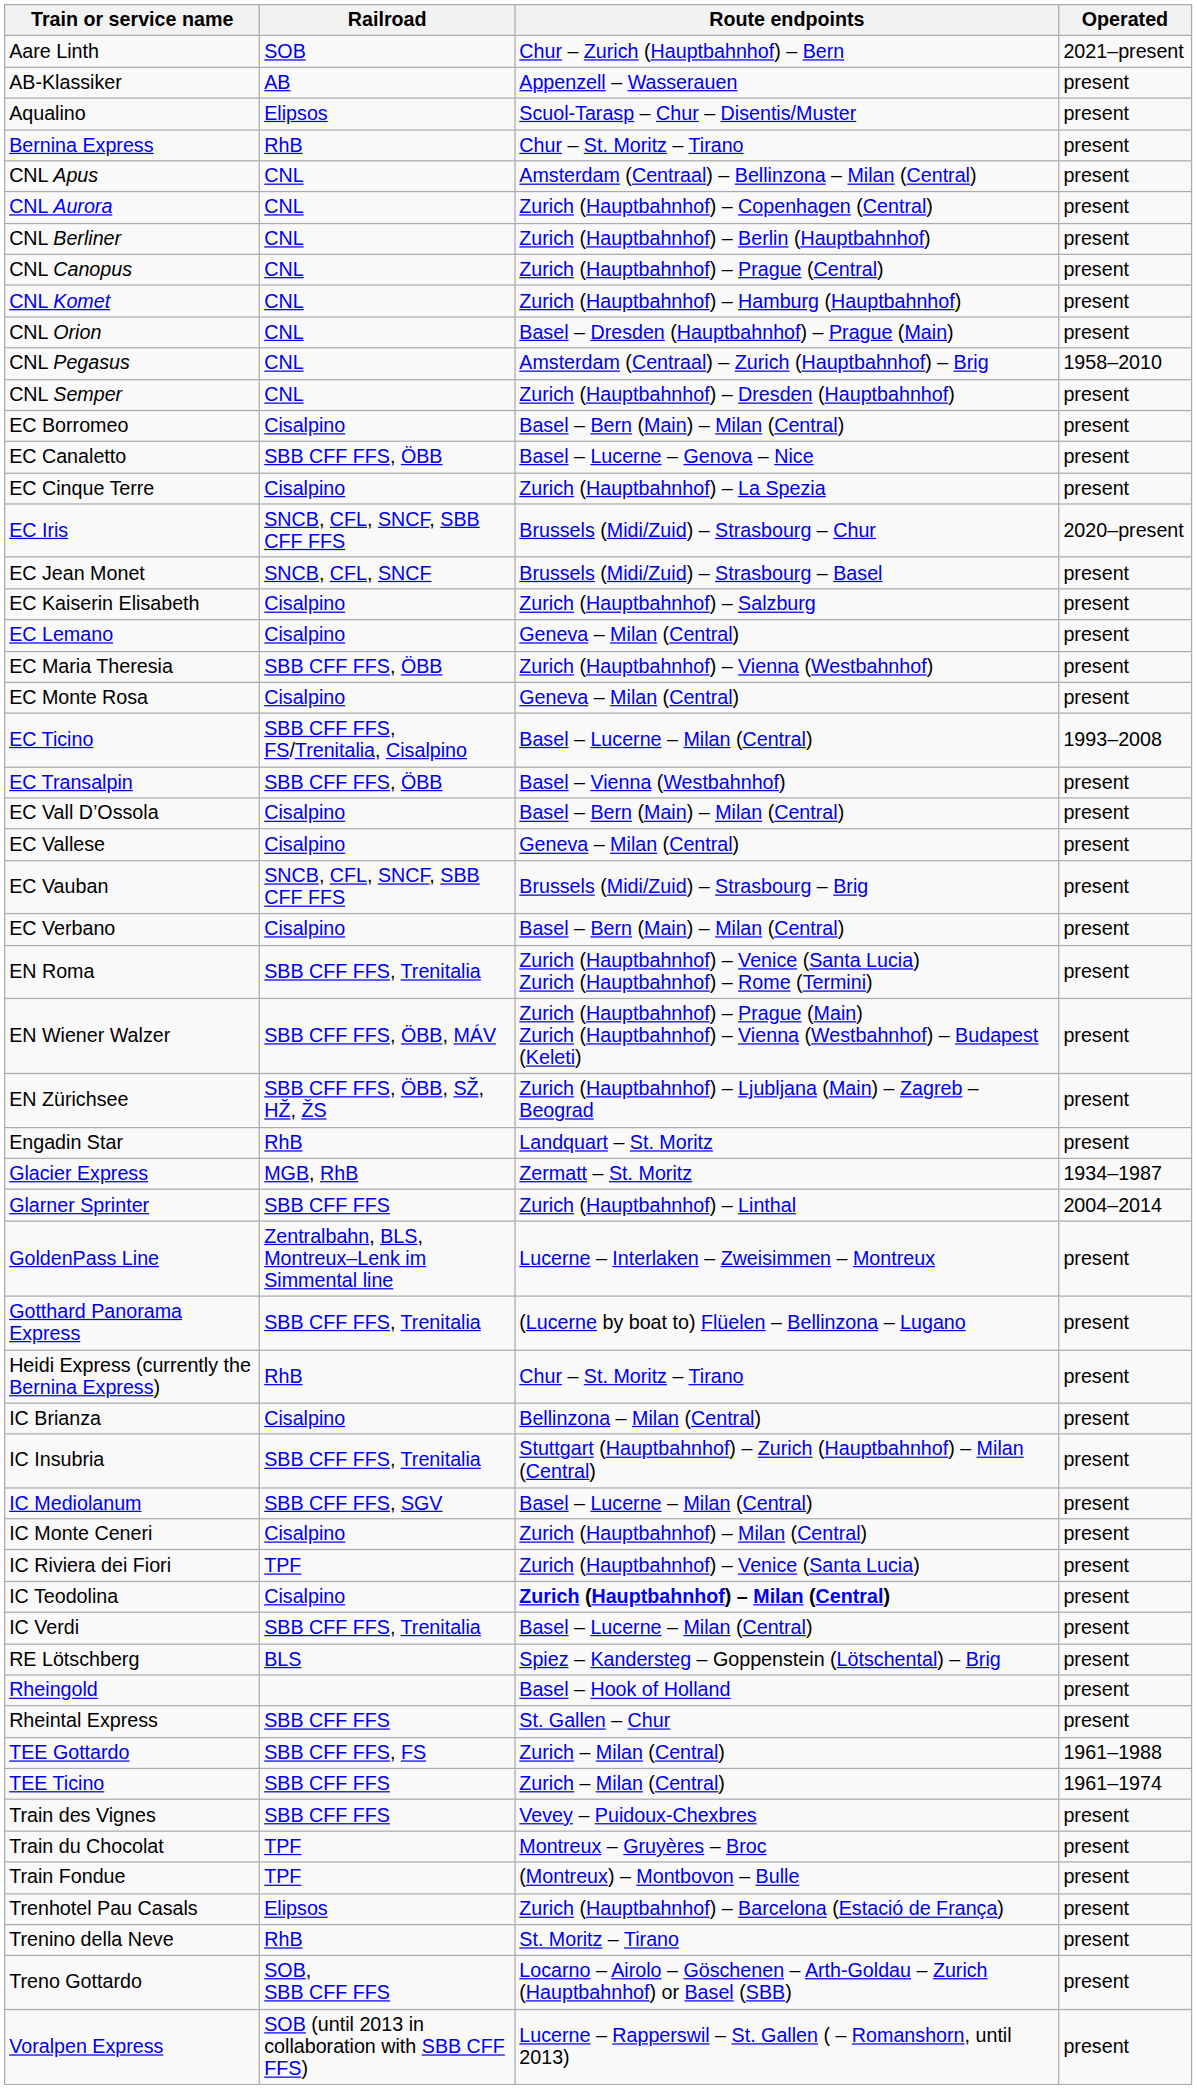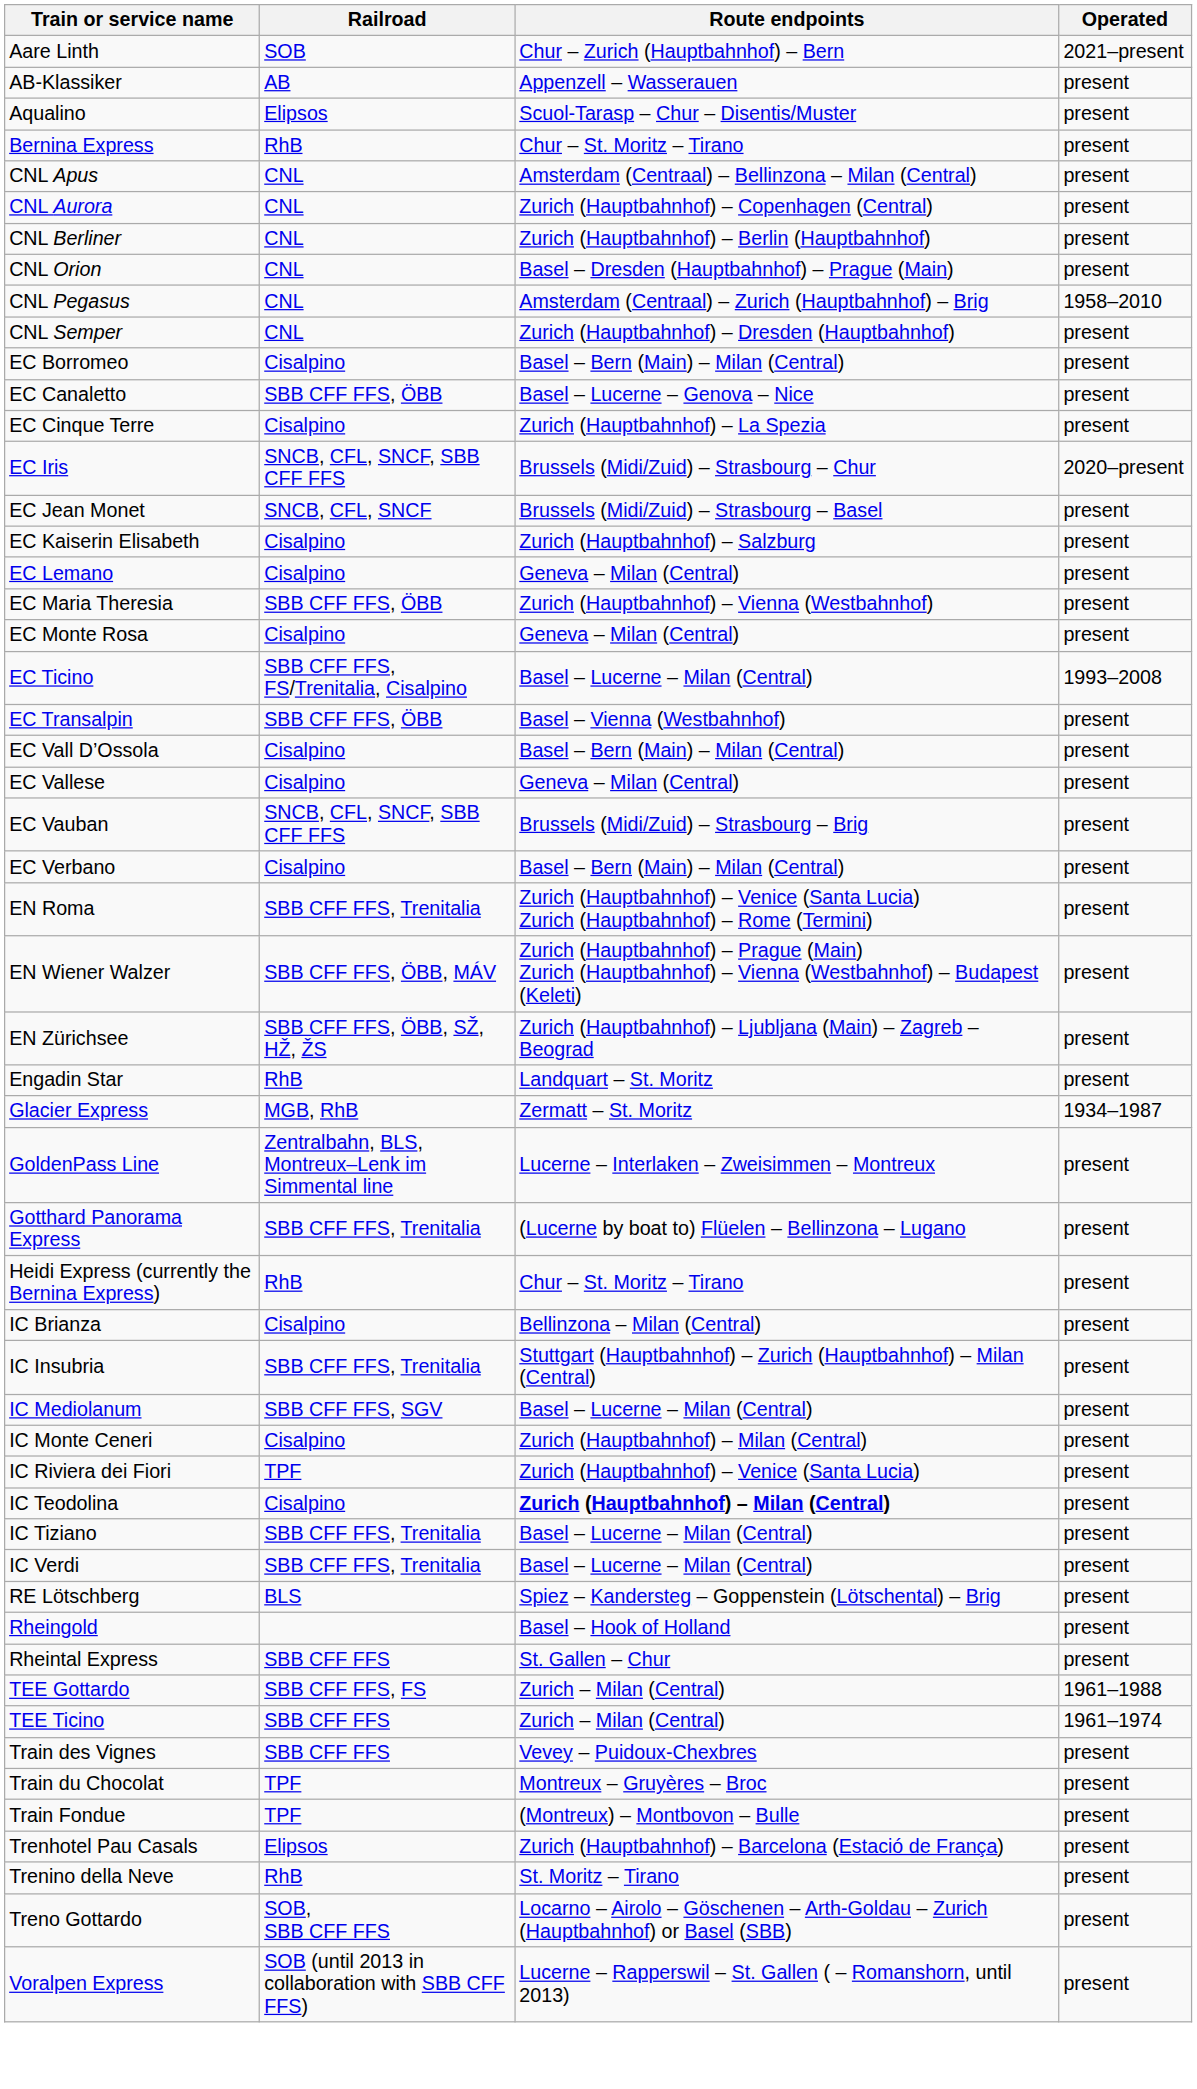 <table class="wikitable">
 <tr>
 <th style="width:200px;">Train or service name</th>
 <th width=200>Railroad</th>
 <th style="width:435px;">Route endpoints</th>
 <th style="width:100px;">Operated</th>
 </tr>
 <tr>
 <td>Aare Linth</td>
 <td><a href='#'>SOB</a></td>
 <td><a href='#'>Chur</a> – <a href='#'>Zurich</a> (<a href='#'>Hauptbahnhof</a>) – <a href='#'>Bern</a></td>
 <td>2021–present</td>
 </tr>
 <tr>
 <td>AB-Klassiker</td>
 <td><a href='#'>AB</a></td>
 <td><a href='#'>Appenzell</a> – <a href='#'>Wasserauen</a></td>
 <td>present</td>
 </tr>
 <tr>
 <td>Aqualino</td>
 <td><a href='#'>Elipsos</a></td>
 <td><a href='#'>Scuol-Tarasp</a> – <a href='#'>Chur</a> – <a href='#'>Disentis/Muster</a></td>
 <td>present</td>
 </tr>
 <tr>
 <td><a href='#'>Bernina Express</a></td>
 <td><a href='#'>RhB</a></td>
 <td><a href='#'>Chur</a> – <a href='#'>St. Moritz</a> – <a href='#'>Tirano</a></td>
 <td>present</td>
 </tr>
 <tr>
 <td>CNL <em>Apus</em></td>
 <td><a href='#'>CNL</a></td>
 <td><a href='#'>Amsterdam</a> (<a href='#'>Centraal</a>) – <a href='#'>Bellinzona</a> – <a href='#'>Milan</a> (<a href='#'>Central</a>)</td>
 <td>present</td>
 </tr>
 <tr>
 <td><a href='#'>CNL <em>Aurora</em></a></td>
 <td><a href='#'>CNL</a></td>
 <td><a href='#'>Zurich</a> (<a href='#'>Hauptbahnhof</a>) – <a href='#'>Copenhagen</a> (<a href='#'>Central</a>)</td>
 <td>present</td>
 </tr>
 <tr>
 <td>CNL <em>Berliner</em></td>
 <td><a href='#'>CNL</a></td>
 <td><a href='#'>Zurich</a> (<a href='#'>Hauptbahnhof</a>) – <a href='#'>Berlin</a> (<a href='#'>Hauptbahnhof</a>)</td>
-<td>present</td>
-</tr>
-<tr>
-<td>CNL <em>Canopus</em></td>
-<td><a href='#'>CNL</a></td>
-<td><a href='#'>Zurich</a> (<a href='#'>Hauptbahnhof</a>) – <a href='#'>Prague</a> (<a href='#'>Central</a>)</td>
-<td>present</td>
-</tr>
-<tr>
-<td><a href='#'>CNL <em>Komet</em></a></td>
-<td><a href='#'>CNL</a></td>
-<td><a href='#'>Zurich</a> (<a href='#'>Hauptbahnhof</a>) – <a href='#'>Hamburg</a> (<a href='#'>Hauptbahnhof</a>)</td>
 <td>present</td>
 </tr>
 <tr>
 <td>CNL <em>Orion</em></td>
 <td><a href='#'>CNL</a></td>
 <td><a href='#'>Basel</a> – <a href='#'>Dresden</a> (<a href='#'>Hauptbahnhof</a>) – <a href='#'>Prague</a> (<a href='#'>Main</a>)</td>
 <td>present</td>
 </tr>
 <tr>
 <td>CNL <em>Pegasus</em></td>
 <td><a href='#'>CNL</a></td>
 <td><a href='#'>Amsterdam</a> (<a href='#'>Centraal</a>) – <a href='#'>Zurich</a> (<a href='#'>Hauptbahnhof</a>) – <a href='#'>Brig</a></td>
 <td>1958–2010</td>
 </tr>
 <tr>
 <td>CNL <em>Semper</em></td>
 <td><a href='#'>CNL</a></td>
 <td><a href='#'>Zurich</a> (<a href='#'>Hauptbahnhof</a>) – <a href='#'>Dresden</a> (<a href='#'>Hauptbahnhof</a>)</td>
 <td>present</td>
 </tr>
 <tr>
 <td>EC Borromeo</td>
 <td><a href='#'>Cisalpino</a></td>
 <td><a href='#'>Basel</a> – <a href='#'>Bern</a> (<a href='#'>Main</a>) – <a href='#'>Milan</a> (<a href='#'>Central</a>)</td>
 <td>present</td>
 </tr>
 <tr>
 <td>EC Canaletto</td>
 <td><a href='#'>SBB CFF FFS</a>, <a href='#'>ÖBB</a></td>
 <td><a href='#'>Basel</a> – <a href='#'>Lucerne</a> – <a href='#'>Genova</a> – <a href='#'>Nice</a></td>
 <td>present</td>
 </tr>
 <tr>
 <td>EC Cinque Terre</td>
 <td><a href='#'>Cisalpino</a></td>
 <td><a href='#'>Zurich</a> (<a href='#'>Hauptbahnhof</a>) – <a href='#'>La Spezia</a></td>
 <td>present</td>
 </tr>
 <tr>
 <td><a href='#'>EC Iris</a></td>
 <td><a href='#'>SNCB</a>, <a href='#'>CFL</a>, <a href='#'>SNCF</a>, <a href='#'>SBB CFF FFS</a></td>
 <td><a href='#'>Brussels</a> (<a href='#'>Midi/Zuid</a>) – <a href='#'>Strasbourg</a> – <a href='#'>Chur</a></td>
 <td>2020–present</td>
 </tr>
 <tr>
 <td>EC Jean Monet</td>
 <td><a href='#'>SNCB</a>, <a href='#'>CFL</a>, <a href='#'>SNCF</a></td>
 <td><a href='#'>Brussels</a> (<a href='#'>Midi/Zuid</a>) – <a href='#'>Strasbourg</a> – <a href='#'>Basel</a></td>
 <td>present</td>
 </tr>
 <tr>
 <td>EC Kaiserin Elisabeth</td>
 <td><a href='#'>Cisalpino</a></td>
 <td><a href='#'>Zurich</a> (<a href='#'>Hauptbahnhof</a>) – <a href='#'>Salzburg</a></td>
 <td>present</td>
 </tr>
 <tr>
 <td><a href='#'>EC Lemano</a></td>
 <td><a href='#'>Cisalpino</a></td>
 <td><a href='#'>Geneva</a> – <a href='#'>Milan</a> (<a href='#'>Central</a>)</td>
 <td>present</td>
 </tr>
 <tr>
 <td>EC Maria Theresia</td>
 <td><a href='#'>SBB CFF FFS</a>, <a href='#'>ÖBB</a></td>
 <td><a href='#'>Zurich</a> (<a href='#'>Hauptbahnhof</a>) – <a href='#'>Vienna</a> (<a href='#'>Westbahnhof</a>)</td>
 <td>present</td>
 </tr>
 <tr>
 <td>EC Monte Rosa</td>
 <td><a href='#'>Cisalpino</a></td>
 <td><a href='#'>Geneva</a> – <a href='#'>Milan</a> (<a href='#'>Central</a>)</td>
 <td>present</td>
 </tr>
 <tr>
 <td><a href='#'>EC Ticino</a></td>
 <td><a href='#'>SBB CFF FFS</a>, <a href='#'>FS</a>/<a href='#'>Trenitalia</a>, <a href='#'>Cisalpino</a></td>
 <td><a href='#'>Basel</a> – <a href='#'>Lucerne</a> – <a href='#'>Milan</a> (<a href='#'>Central</a>)</td>
 <td>1993–2008</td>
 </tr>
 <tr>
 <td><a href='#'>EC Transalpin</a></td>
 <td><a href='#'>SBB CFF FFS</a>, <a href='#'>ÖBB</a></td>
 <td><a href='#'>Basel</a> – <a href='#'>Vienna</a> (<a href='#'>Westbahnhof</a>)</td>
 <td>present</td>
 </tr>
 <tr>
 <td>EC Vall D’Ossola</td>
 <td><a href='#'>Cisalpino</a></td>
 <td><a href='#'>Basel</a> – <a href='#'>Bern</a> (<a href='#'>Main</a>) – <a href='#'>Milan</a> (<a href='#'>Central</a>)</td>
 <td>present</td>
 </tr>
 <tr>
 <td>EC Vallese</td>
 <td><a href='#'>Cisalpino</a></td>
 <td><a href='#'>Geneva</a> – <a href='#'>Milan</a> (<a href='#'>Central</a>)</td>
 <td>present</td>
 </tr>
 <tr>
 <td>EC Vauban</td>
 <td><a href='#'>SNCB</a>, <a href='#'>CFL</a>, <a href='#'>SNCF</a>, <a href='#'>SBB CFF FFS</a></td>
 <td><a href='#'>Brussels</a> (<a href='#'>Midi/Zuid</a>) – <a href='#'>Strasbourg</a> – <a href='#'>Brig</a></td>
 <td>present</td>
 </tr>
 <tr>
 <td>EC Verbano</td>
 <td><a href='#'>Cisalpino</a></td>
 <td><a href='#'>Basel</a> – <a href='#'>Bern</a> (<a href='#'>Main</a>) – <a href='#'>Milan</a> (<a href='#'>Central</a>)</td>
 <td>present</td>
 </tr>
 <tr>
 <td>EN Roma</td>
 <td><a href='#'>SBB CFF FFS</a>, <a href='#'>Trenitalia</a></td>
 <td><a href='#'>Zurich</a> (<a href='#'>Hauptbahnhof</a>) – <a href='#'>Venice</a> (<a href='#'>Santa Lucia</a>)<br><a href='#'>Zurich</a> (<a href='#'>Hauptbahnhof</a>) – <a href='#'>Rome</a> (<a href='#'>Termini</a>)</td>
 <td>present</td>
 </tr>
 <tr>
 <td>EN Wiener Walzer</td>
 <td><a href='#'>SBB CFF FFS</a>, <a href='#'>ÖBB</a>, <a href='#'>MÁV</a></td>
 <td><a href='#'>Zurich</a> (<a href='#'>Hauptbahnhof</a>) – <a href='#'>Prague</a> (<a href='#'>Main</a>)<br><a href='#'>Zurich</a> (<a href='#'>Hauptbahnhof</a>) – <a href='#'>Vienna</a> (<a href='#'>Westbahnhof</a>) – <a href='#'>Budapest</a> (<a href='#'>Keleti</a>)</td>
 <td>present</td>
 </tr>
 <tr>
 <td>EN Zürichsee</td>
 <td><a href='#'>SBB CFF FFS</a>, <a href='#'>ÖBB</a>, <a href='#'>SŽ</a>, <a href='#'>HŽ</a>, <a href='#'>ŽS</a></td>
 <td><a href='#'>Zurich</a> (<a href='#'>Hauptbahnhof</a>) – <a href='#'>Ljubljana</a> (<a href='#'>Main</a>) – <a href='#'>Zagreb</a> – <a href='#'>Beograd</a></td>
 <td>present</td>
 </tr>
 <tr>
 <td>Engadin Star</td>
 <td><a href='#'>RhB</a></td>
 <td><a href='#'>Landquart</a> – <a href='#'>St. Moritz</a></td>
 <td>present</td>
 </tr>
 <tr>
 <td><a href='#'>Glacier Express</a></td>
 <td><a href='#'>MGB</a>, <a href='#'>RhB</a></td>
 <td><a href='#'>Zermatt</a> – <a href='#'>St. Moritz</a></td>
 <td>1934–1987</td>
 </tr>
 <tr>
-<td><a href='#'>Glarner Sprinter</a></td>
-<td><a href='#'>SBB CFF FFS</a></td>
-<td><a href='#'>Zurich</a> (<a href='#'>Hauptbahnhof</a>) – <a href='#'>Linthal</a></td>
-<td>2004–2014</td>
-</tr>
-<tr>
 <td><a href='#'>GoldenPass Line</a></td>
 <td><a href='#'>Zentralbahn</a>, <a href='#'>BLS</a>, <a href='#'>Montreux–Lenk im Simmental line</a></td>
 <td><a href='#'>Lucerne</a> – <a href='#'>Interlaken</a> – <a href='#'>Zweisimmen</a> – <a href='#'>Montreux</a></td>
 <td>present</td>
 </tr>
 <tr>
 <td><a href='#'>Gotthard Panorama Express</a></td>
 <td><a href='#'>SBB CFF FFS</a>, <a href='#'>Trenitalia</a></td>
 <td>(<a href='#'>Lucerne</a> by boat to) <a href='#'>Flüelen</a> – <a href='#'>Bellinzona</a> – <a href='#'>Lugano</a></td>
 <td>present</td>
 </tr>
 <tr>
 <td>Heidi Express (currently the <a href='#'>Bernina Express</a>)</td>
 <td><a href='#'>RhB</a></td>
 <td><a href='#'>Chur</a> – <a href='#'>St. Moritz</a> – <a href='#'>Tirano</a></td>
 <td>present</td>
 </tr>
 <tr>
 <td>IC Brianza</td>
 <td><a href='#'>Cisalpino</a></td>
 <td><a href='#'>Bellinzona</a> – <a href='#'>Milan</a> (<a href='#'>Central</a>)</td>
 <td>present</td>
 </tr>
 <tr>
 <td>IC Insubria</td>
 <td><a href='#'>SBB CFF FFS</a>, <a href='#'>Trenitalia</a></td>
 <td><a href='#'>Stuttgart</a> (<a href='#'>Hauptbahnhof</a>) – <a href='#'>Zurich</a> (<a href='#'>Hauptbahnhof</a>) – <a href='#'>Milan</a> (<a href='#'>Central</a>)</td>
 <td>present</td>
 </tr>
 <tr>
 <td><a href='#'>IC Mediolanum</a></td>
 <td><a href='#'>SBB CFF FFS</a>, <a href='#'>SGV</a></td>
 <td><a href='#'>Basel</a> – <a href='#'>Lucerne</a> – <a href='#'>Milan</a> (<a href='#'>Central</a>)</td>
 <td>present</td>
 </tr>
 <tr>
 <td>IC Monte Ceneri</td>
 <td><a href='#'>Cisalpino</a></td>
 <td><a href='#'>Zurich</a> (<a href='#'>Hauptbahnhof</a>) – <a href='#'>Milan</a> (<a href='#'>Central</a>)</td>
 <td>present</td>
 </tr>
 <tr>
 <td>IC Riviera dei Fiori</td>
 <td><a href='#'>TPF</a></td>
 <td><a href='#'>Zurich</a> (<a href='#'>Hauptbahnhof</a>) – <a href='#'>Venice</a> (<a href='#'>Santa Lucia</a>)</td>
 <td>present</td>
 </tr>
 <tr>
 <td>IC Teodolina</td>
 <td><a href='#'>Cisalpino</a></td>
 <td><strong><a href='#'>Zurich</a> (<a href='#'>Hauptbahnhof</a>) – <a href='#'>Milan</a> (<a href='#'>Central</a>)</strong></td>
+<td>present</td>
+</tr>
+<tr>
+<td>IC Tiziano</td>
+<td><a href='#'>SBB CFF FFS</a>, <a href='#'>Trenitalia</a></td>
+<td><a href='#'>Basel</a> – <a href='#'>Lucerne</a> – <a href='#'>Milan</a> (<a href='#'>Central</a>)</td>
 <td>present</td>
 </tr>
 <tr>
 <td>IC Verdi</td>
 <td><a href='#'>SBB CFF FFS</a>, <a href='#'>Trenitalia</a></td>
 <td><a href='#'>Basel</a> – <a href='#'>Lucerne</a> – <a href='#'>Milan</a> (<a href='#'>Central</a>)</td>
 <td>present</td>
 </tr>
 <tr>
 <td>RE Lötschberg</td>
 <td><a href='#'>BLS</a></td>
 <td><a href='#'>Spiez</a> – <a href='#'>Kandersteg</a> – Goppenstein (<a href='#'>Lötschental</a>) – <a href='#'>Brig</a></td>
 <td>present</td>
 </tr>
 <tr>
 <td><a href='#'>Rheingold</a></td>
 <td></td>
 <td><a href='#'>Basel</a> – <a href='#'>Hook of Holland</a></td>
 <td>present</td>
 </tr>
 <tr>
 <td>Rheintal Express</td>
 <td><a href='#'>SBB CFF FFS</a></td>
 <td><a href='#'>St. Gallen</a> – <a href='#'>Chur</a></td>
 <td>present</td>
 </tr>
 <tr>
 <td><a href='#'>TEE Gottardo</a></td>
 <td><a href='#'>SBB CFF FFS</a>, <a href='#'>FS</a></td>
 <td><a href='#'>Zurich</a> – <a href='#'>Milan</a> (<a href='#'>Central</a>)</td>
 <td>1961–1988</td>
 </tr>
 <tr>
 <td><a href='#'>TEE Ticino</a></td>
 <td><a href='#'>SBB CFF FFS</a></td>
 <td><a href='#'>Zurich</a> – <a href='#'>Milan</a> (<a href='#'>Central</a>)</td>
 <td>1961–1974</td>
 </tr>
 <tr>
 <td>Train des Vignes</td>
 <td><a href='#'>SBB CFF FFS</a></td>
 <td><a href='#'>Vevey</a> – <a href='#'>Puidoux-Chexbres</a></td>
 <td>present</td>
 </tr>
 <tr>
 <td>Train du Chocolat</td>
 <td><a href='#'>TPF</a></td>
 <td><a href='#'>Montreux</a> – <a href='#'>Gruyères</a> – <a href='#'>Broc</a></td>
 <td>present</td>
 </tr>
 <tr>
 <td>Train Fondue</td>
 <td><a href='#'>TPF</a></td>
 <td>(<a href='#'>Montreux</a>) – <a href='#'>Montbovon</a> – <a href='#'>Bulle</a></td>
 <td>present</td>
 </tr>
 <tr>
 <td>Trenhotel Pau Casals</td>
 <td><a href='#'>Elipsos</a></td>
 <td><a href='#'>Zurich</a> (<a href='#'>Hauptbahnhof</a>) – <a href='#'>Barcelona</a> (<a href='#'>Estació de França</a>)</td>
 <td>present</td>
 </tr>
 <tr>
 <td>Trenino della Neve</td>
 <td><a href='#'>RhB</a></td>
 <td><a href='#'>St. Moritz</a> – <a href='#'>Tirano</a></td>
 <td>present</td>
 </tr>
 <tr>
 <td>Treno Gottardo</td>
 <td><a href='#'>SOB</a>,<br><a href='#'>SBB CFF FFS</a></td>
 <td><a href='#'>Locarno</a> – <a href='#'>Airolo</a>  – <a href='#'>Göschenen</a> – <a href='#'>Arth-Goldau</a> – <a href='#'>Zurich</a> (<a href='#'>Hauptbahnhof</a>) or <a href='#'>Basel</a> (<a href='#'>SBB</a>)</td>
 <td>present</td>
 </tr>
 <tr>
 <td><a href='#'>Voralpen Express</a></td>
 <td><a href='#'>SOB</a> (until 2013 in collaboration with <a href='#'>SBB CFF FFS</a>)</td>
 <td><a href='#'>Lucerne</a> – <a href='#'>Rapperswil</a> – <a href='#'>St. Gallen</a> ( – <a href='#'>Romanshorn</a>, until 2013)</td>
 <td>present</td>
 </tr>
 </table>
